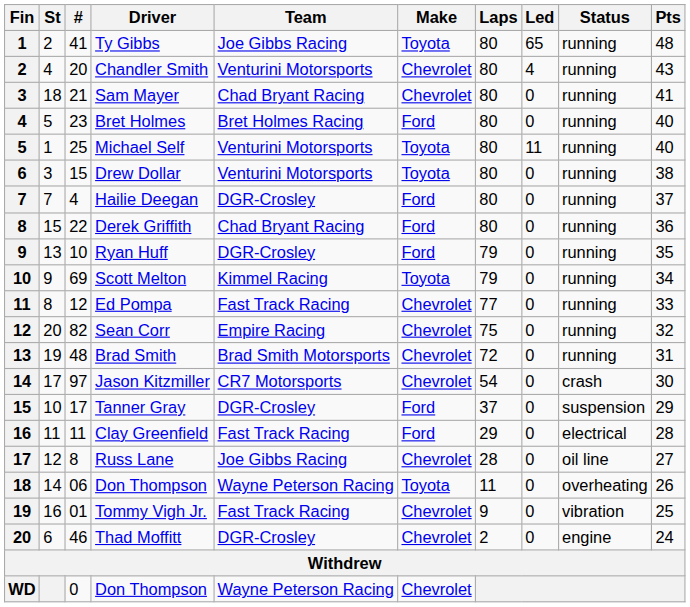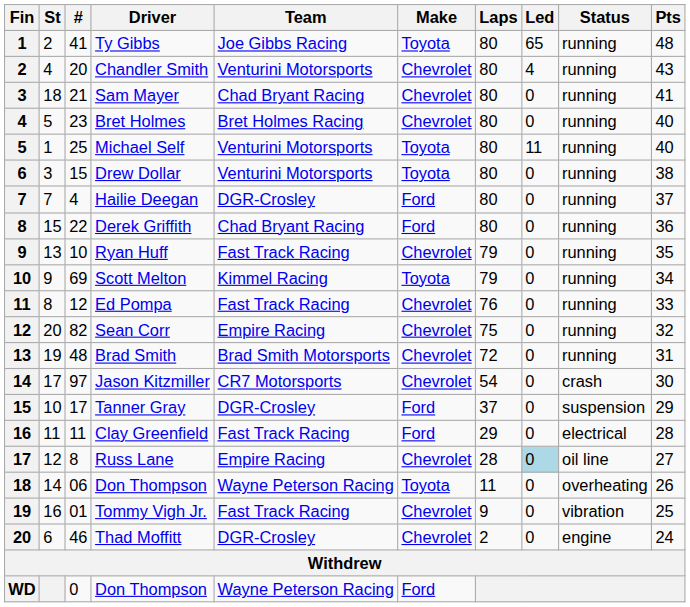 <table class="wikitable sortable" style="font-size:95%">
 <tr>
 <th>Fin</th>
 <th>St</th>
 <th>#</th>
 <th>Driver</th>
 <th>Team</th>
 <th>Make</th>
 <th>Laps</th>
 <th>Led</th>
 <th>Status</th>
 <th>Pts</th>
 </tr>
 <tr>
 <th>1</th>
 <td>2</td>
 <td>41</td>
 <td><a href='#'>Ty Gibbs</a></td>
 <td><a href='#'>Joe Gibbs Racing</a></td>
 <td><a href='#'>Toyota</a></td>
 <td>80</td>
 <td>65</td>
 <td>running</td>
 <td>48</td>
 </tr>
 <tr>
 <th>2</th>
 <td>4</td>
 <td>20</td>
 <td><a href='#'>Chandler Smith</a></td>
 <td><a href='#'>Venturini Motorsports</a></td>
 <td><a href='#'>Chevrolet</a></td>
 <td>80</td>
 <td>4</td>
 <td>running</td>
 <td>43</td>
 </tr>
 <tr>
 <th>3</th>
 <td>18</td>
 <td>21</td>
 <td><a href='#'>Sam Mayer</a></td>
 <td><a href='#'>Chad Bryant Racing</a></td>
 <td><a href='#'>Chevrolet</a></td>
 <td>80</td>
 <td>0</td>
 <td>running</td>
 <td>41</td>
 </tr>
 <tr>
 <th>4</th>
 <td>5</td>
 <td>23</td>
 <td><a href='#'>Bret Holmes</a></td>
 <td><a href='#'>Bret Holmes Racing</a></td>
-<td><a href='#'>Ford</a></td>
+<td><a href='#'>Chevrolet</a></td>
 <td>80</td>
 <td>0</td>
 <td>running</td>
 <td>40</td>
 </tr>
 <tr>
 <th>5</th>
 <td>1</td>
 <td>25</td>
 <td><a href='#'>Michael Self</a></td>
 <td><a href='#'>Venturini Motorsports</a></td>
 <td><a href='#'>Toyota</a></td>
 <td>80</td>
 <td>11</td>
 <td>running</td>
 <td>40</td>
 </tr>
 <tr>
 <th>6</th>
 <td>3</td>
 <td>15</td>
 <td><a href='#'>Drew Dollar</a></td>
 <td><a href='#'>Venturini Motorsports</a></td>
 <td><a href='#'>Toyota</a></td>
 <td>80</td>
 <td>0</td>
 <td>running</td>
 <td>38</td>
 </tr>
 <tr>
 <th>7</th>
 <td>7</td>
 <td>4</td>
 <td><a href='#'>Hailie Deegan</a></td>
 <td><a href='#'>DGR-Crosley</a></td>
 <td><a href='#'>Ford</a></td>
 <td>80</td>
 <td>0</td>
 <td>running</td>
 <td>37</td>
 </tr>
 <tr>
 <th>8</th>
 <td>15</td>
 <td>22</td>
 <td><a href='#'>Derek Griffith</a></td>
 <td><a href='#'>Chad Bryant Racing</a></td>
 <td><a href='#'>Ford</a></td>
 <td>80</td>
 <td>0</td>
 <td>running</td>
 <td>36</td>
 </tr>
 <tr>
 <th>9</th>
 <td>13</td>
 <td>10</td>
 <td><a href='#'>Ryan Huff</a></td>
-<td><a href='#'>DGR-Crosley</a></td>
-<td><a href='#'>Ford</a></td>
+<td><a href='#'>Fast Track Racing</a></td>
+<td><a href='#'>Chevrolet</a></td>
 <td>79</td>
 <td>0</td>
 <td>running</td>
 <td>35</td>
 </tr>
 <tr>
 <th>10</th>
 <td>9</td>
 <td>69</td>
 <td><a href='#'>Scott Melton</a></td>
 <td><a href='#'>Kimmel Racing</a></td>
 <td><a href='#'>Toyota</a></td>
 <td>79</td>
 <td>0</td>
 <td>running</td>
 <td>34</td>
 </tr>
 <tr>
 <th>11</th>
 <td>8</td>
 <td>12</td>
 <td><a href='#'>Ed Pompa</a></td>
 <td><a href='#'>Fast Track Racing</a></td>
 <td><a href='#'>Chevrolet</a></td>
-<td>77</td>
+<td>76</td>
 <td>0</td>
 <td>running</td>
 <td>33</td>
 </tr>
 <tr>
 <th>12</th>
 <td>20</td>
 <td>82</td>
 <td><a href='#'>Sean Corr</a></td>
 <td><a href='#'>Empire Racing</a></td>
 <td><a href='#'>Chevrolet</a></td>
 <td>75</td>
 <td>0</td>
 <td>running</td>
 <td>32</td>
 </tr>
 <tr>
 <th>13</th>
 <td>19</td>
 <td>48</td>
 <td><a href='#'>Brad Smith</a></td>
 <td><a href='#'>Brad Smith Motorsports</a></td>
 <td><a href='#'>Chevrolet</a></td>
 <td>72</td>
 <td>0</td>
 <td>running</td>
 <td>31</td>
 </tr>
 <tr>
 <th>14</th>
 <td>17</td>
 <td>97</td>
 <td><a href='#'>Jason Kitzmiller</a></td>
 <td><a href='#'>CR7 Motorsports</a></td>
 <td><a href='#'>Chevrolet</a></td>
 <td>54</td>
 <td>0</td>
 <td>crash</td>
 <td>30</td>
 </tr>
 <tr>
 <th>15</th>
 <td>10</td>
 <td>17</td>
 <td><a href='#'>Tanner Gray</a></td>
 <td><a href='#'>DGR-Crosley</a></td>
 <td><a href='#'>Ford</a></td>
 <td>37</td>
 <td>0</td>
 <td>suspension</td>
 <td>29</td>
 </tr>
 <tr>
 <th>16</th>
 <td>11</td>
 <td>11</td>
 <td><a href='#'>Clay Greenfield</a></td>
 <td><a href='#'>Fast Track Racing</a></td>
 <td><a href='#'>Ford</a></td>
 <td>29</td>
 <td>0</td>
 <td>electrical</td>
 <td>28</td>
 </tr>
 <tr>
 <th>17</th>
 <td>12</td>
 <td>8</td>
 <td><a href='#'>Russ Lane</a></td>
-<td><a href='#'>Joe Gibbs Racing</a></td>
+<td><a href='#'>Empire Racing</a></td>
 <td><a href='#'>Chevrolet</a></td>
 <td>28</td>
-<td>0</td>
+<td style="background: lightblue;">0</td>
 <td>oil line</td>
 <td>27</td>
 </tr>
 <tr>
 <th>18</th>
 <td>14</td>
 <td>06</td>
 <td><a href='#'>Don Thompson</a></td>
 <td><a href='#'>Wayne Peterson Racing</a></td>
 <td><a href='#'>Toyota</a></td>
 <td>11</td>
 <td>0</td>
 <td>overheating</td>
 <td>26</td>
 </tr>
 <tr>
 <th>19</th>
 <td>16</td>
 <td>01</td>
 <td><a href='#'>Tommy Vigh Jr.</a></td>
 <td><a href='#'>Fast Track Racing</a></td>
 <td><a href='#'>Chevrolet</a></td>
 <td>9</td>
 <td>0</td>
 <td>vibration</td>
 <td>25</td>
 </tr>
 <tr>
 <th>20</th>
 <td>6</td>
 <td>46</td>
 <td><a href='#'>Thad Moffitt</a></td>
 <td><a href='#'>DGR-Crosley</a></td>
 <td><a href='#'>Chevrolet</a></td>
 <td>2</td>
 <td>0</td>
 <td>engine</td>
 <td>24</td>
 </tr>
 <tr>
 <th colspan="10">Withdrew</th>
 </tr>
 <tr>
 <th>WD</th>
 <th></th>
 <td>0</td>
 <td><a href='#'>Don Thompson</a></td>
 <td><a href='#'>Wayne Peterson Racing</a></td>
-<td><a href='#'>Chevrolet</a></td>
+<td><a href='#'>Ford</a></td>
 <th colspan="4"></th>
 </tr>
 </table>
